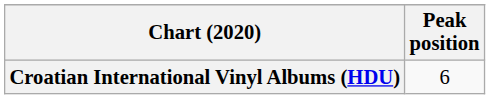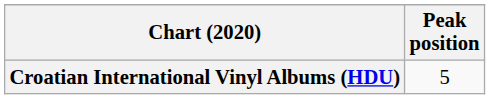 <table class="wikitable sortable plainrowheaders" style="text-align:center">
 <tr>
 </tr>
 <tr>
 <th scope="col">Chart (2020)</th>
 <th scope="col">Peak<br>position</th>
 </tr>
 <tr>
 <th scope="row">Croatian International Vinyl Albums (<a href='#'>HDU</a>)</th>
-<td>6</td>
+<td>5</td>
 </tr>
 </table>
